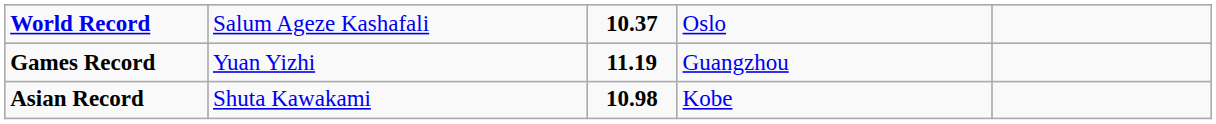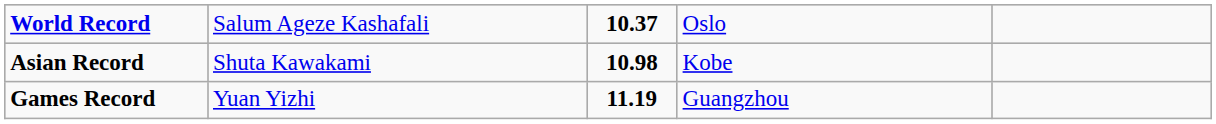 <table class="nowrap wikitable" style="font-size:90%">
 <tr>
 <td width="120"><strong><a href='#'>World Record</a></strong></td>
 <td width="230"> <a href='#'>Salum Ageze Kashafali</a></td>
 <td align="center" width="50"><strong>10.37</strong></td>
 <td width="190"> <a href='#'>Oslo</a></td>
 <td align="right" width="130"></td>
 </tr>
 <tr>
+<td><strong>Asian Record</strong></td>
+<td> <a href='#'>Shuta Kawakami</a></td>
+<td align="center"><strong>10.98</strong></td>
+<td> <a href='#'>Kobe</a></td>
+<td align="right"></td>
+</tr>
+<tr>
 <td><strong>Games Record</strong></td>
 <td> <a href='#'>Yuan Yizhi</a></td>
 <td align="center"><strong>11.19</strong></td>
 <td> <a href='#'>Guangzhou</a></td>
 <td align="right"></td>
 </tr>
-<tr>
-<td><strong>Asian Record</strong></td>
-<td> <a href='#'>Shuta Kawakami</a></td>
-<td align="center"><strong>10.98</strong></td>
-<td> <a href='#'>Kobe</a></td>
-<td align="right"></td>
-</tr>
 </table>
